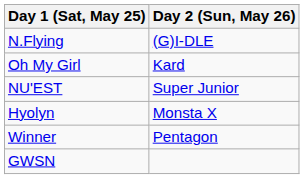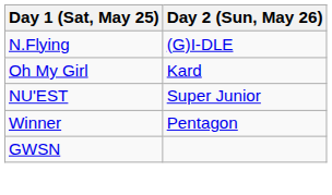 <table class="wikitable">
 <tr>
 <th>Day 1 (Sat, May 25)</th>
 <th>Day 2 (Sun, May 26)</th>
 </tr>
 <tr>
 <td><a href='#'>N.Flying</a></td>
 <td><a href='#'>(G)I-DLE</a></td>
 </tr>
 <tr>
 <td><a href='#'>Oh My Girl</a></td>
 <td><a href='#'>Kard</a></td>
 </tr>
 <tr>
 <td><a href='#'>NU'EST</a></td>
 <td><a href='#'>Super Junior</a></td>
 </tr>
 <tr>
-<td><a href='#'>Hyolyn</a></td>
-<td><a href='#'>Monsta X</a></td>
-</tr>
-<tr>
 <td><a href='#'>Winner</a></td>
 <td><a href='#'>Pentagon</a></td>
 </tr>
 <tr>
 <td><a href='#'>GWSN</a></td>
 <td></td>
 </tr>
 </table>
